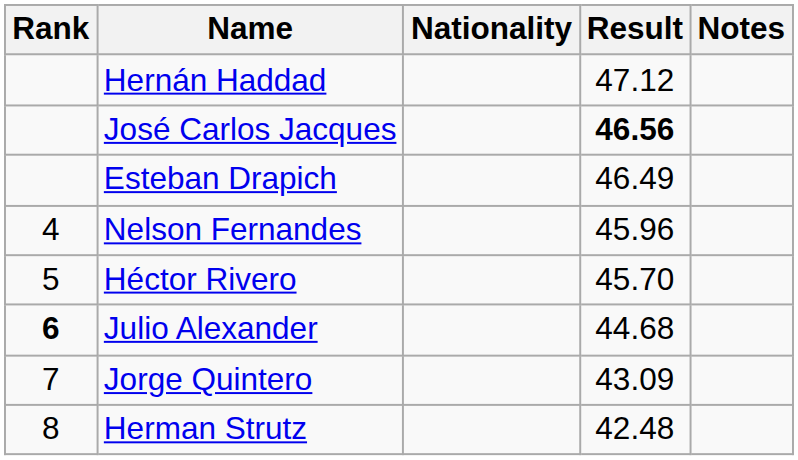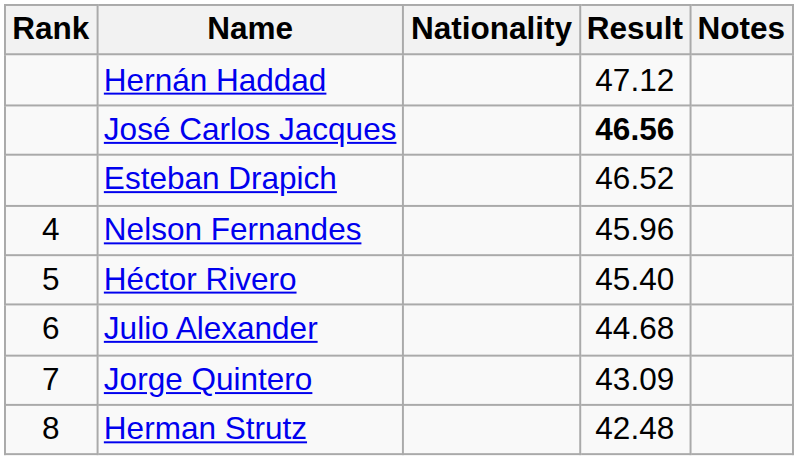 <table class="wikitable sortable" style="text-align:center">
 <tr>
 <th>Rank</th>
 <th>Name</th>
 <th>Nationality</th>
 <th>Result</th>
 <th>Notes</th>
 </tr>
 <tr>
 <td></td>
 <td align=left><a href='#'>Hernán Haddad</a></td>
 <td align=left></td>
 <td>47.12</td>
 <td></td>
 </tr>
 <tr>
 <td></td>
 <td align=left><a href='#'>José Carlos Jacques</a></td>
 <td align=left></td>
 <td><strong>46.56</strong></td>
 <td></td>
 </tr>
 <tr>
 <td></td>
 <td align=left><a href='#'>Esteban Drapich</a></td>
 <td align=left></td>
-<td>46.49</td>
+<td>46.52</td>
 <td></td>
 </tr>
 <tr>
 <td>4</td>
 <td align=left><a href='#'>Nelson Fernandes</a></td>
 <td align=left></td>
 <td>45.96</td>
 <td></td>
 </tr>
 <tr>
 <td>5</td>
 <td align=left><a href='#'>Héctor Rivero</a></td>
 <td align=left></td>
-<td>45.70</td>
+<td>45.40</td>
 <td></td>
 </tr>
 <tr>
-<td><strong>6</strong></td>
+<td>6</td>
 <td align=left><a href='#'>Julio Alexander</a></td>
 <td align=left></td>
 <td>44.68</td>
 <td></td>
 </tr>
 <tr>
 <td>7</td>
 <td align=left><a href='#'>Jorge Quintero</a></td>
 <td align=left></td>
 <td>43.09</td>
 <td></td>
 </tr>
 <tr>
 <td>8</td>
 <td align=left><a href='#'>Herman Strutz</a></td>
 <td align=left></td>
 <td>42.48</td>
 <td></td>
 </tr>
 </table>
